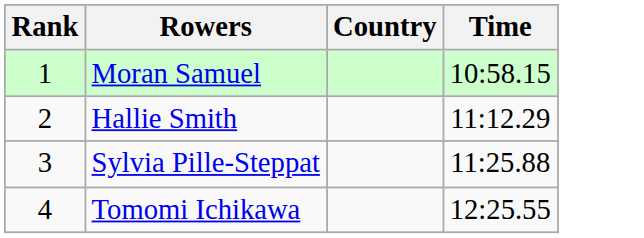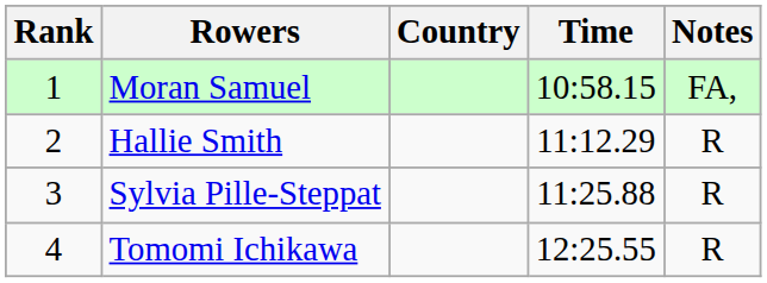 <table class="wikitable" style="text-align:center">
 <tr>
 <th>Rank</th>
 <th>Rowers</th>
 <th>Country</th>
 <th>Time</th>
+<th>Notes</th>
 </tr>
 <tr bgcolor=ccffcc>
 <td>1</td>
 <td align="left"><a href='#'>Moran Samuel</a></td>
 <td align="left"></td>
 <td>10:58.15</td>
+<td>FA, <strong></strong></td>
 </tr>
 <tr>
 <td>2</td>
 <td align="left"><a href='#'>Hallie Smith</a></td>
 <td align="left"></td>
 <td>11:12.29</td>
+<td>R</td>
 </tr>
 <tr>
 <td>3</td>
 <td align="left"><a href='#'>Sylvia Pille-Steppat</a></td>
 <td align="left"></td>
 <td>11:25.88</td>
+<td>R</td>
 </tr>
 <tr>
 <td>4</td>
 <td align="left"><a href='#'>Tomomi Ichikawa</a></td>
 <td align="left"></td>
 <td>12:25.55</td>
+<td>R</td>
 </tr>
 </table>
